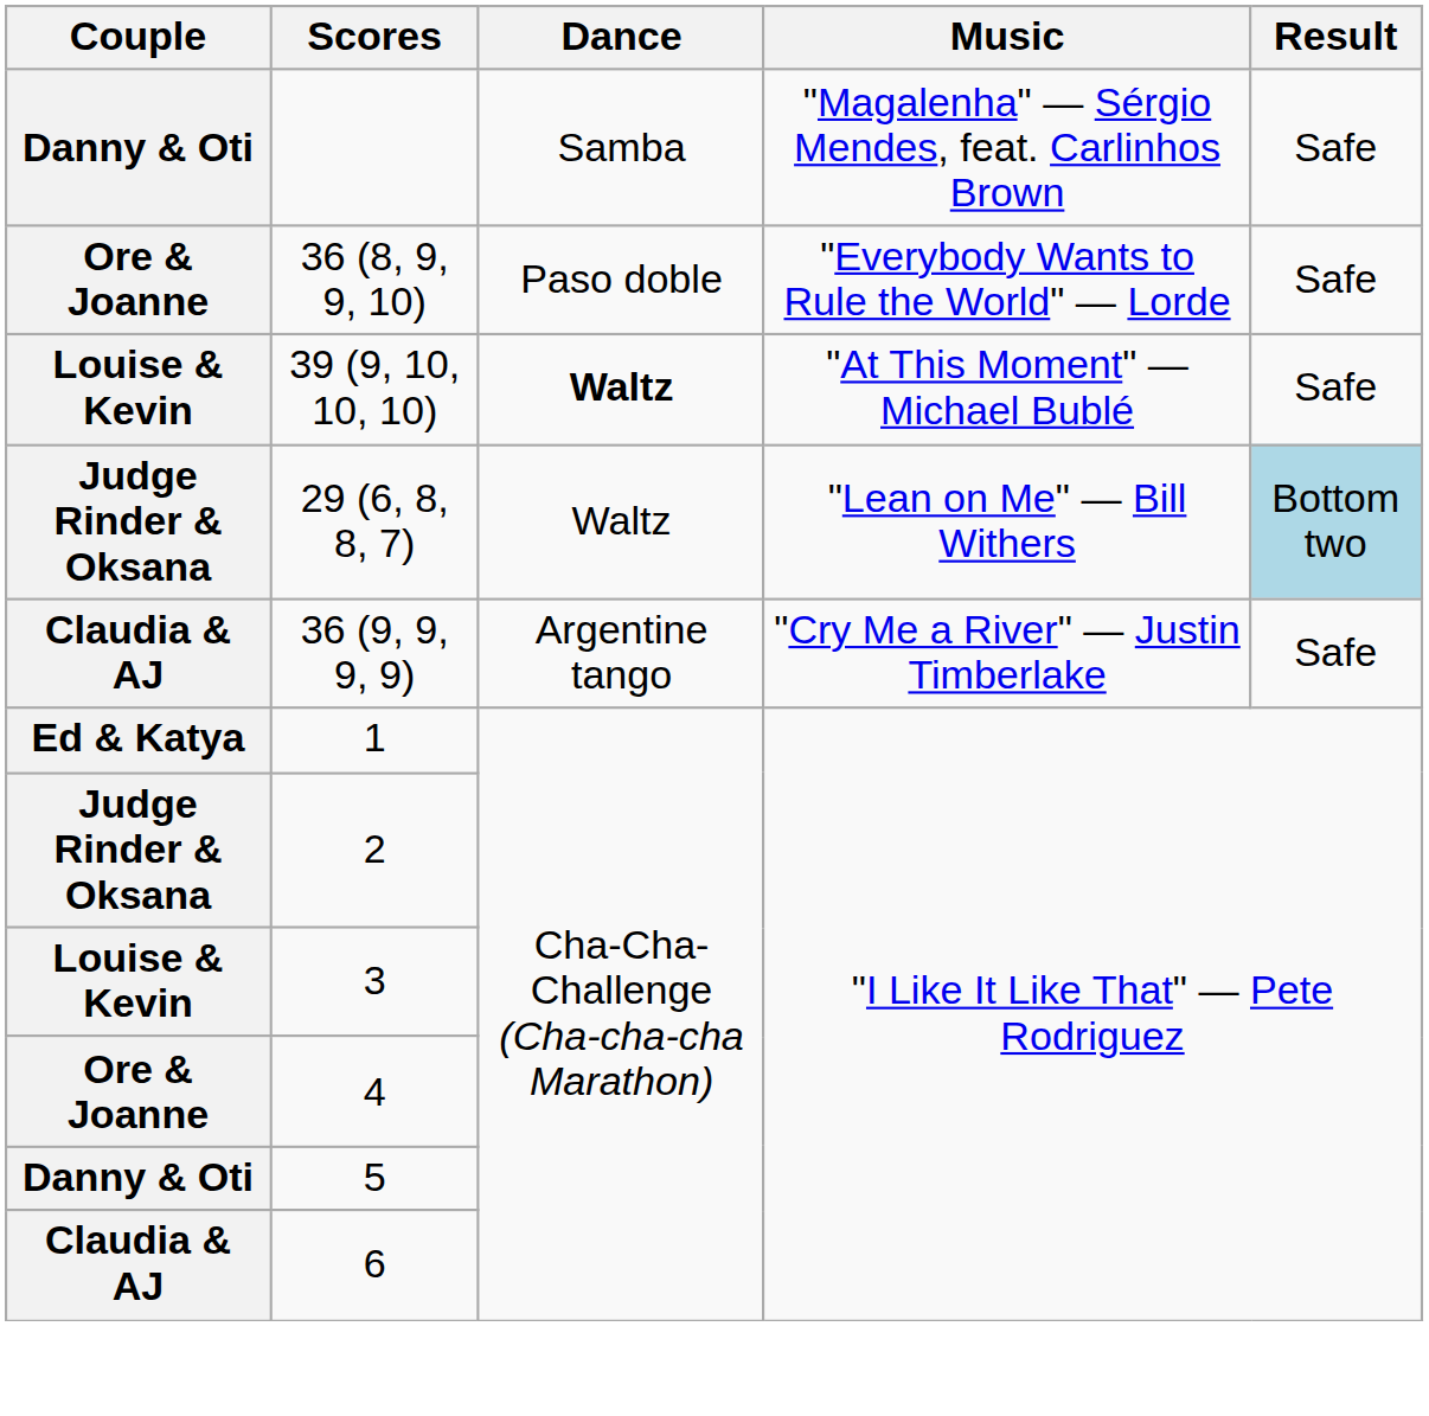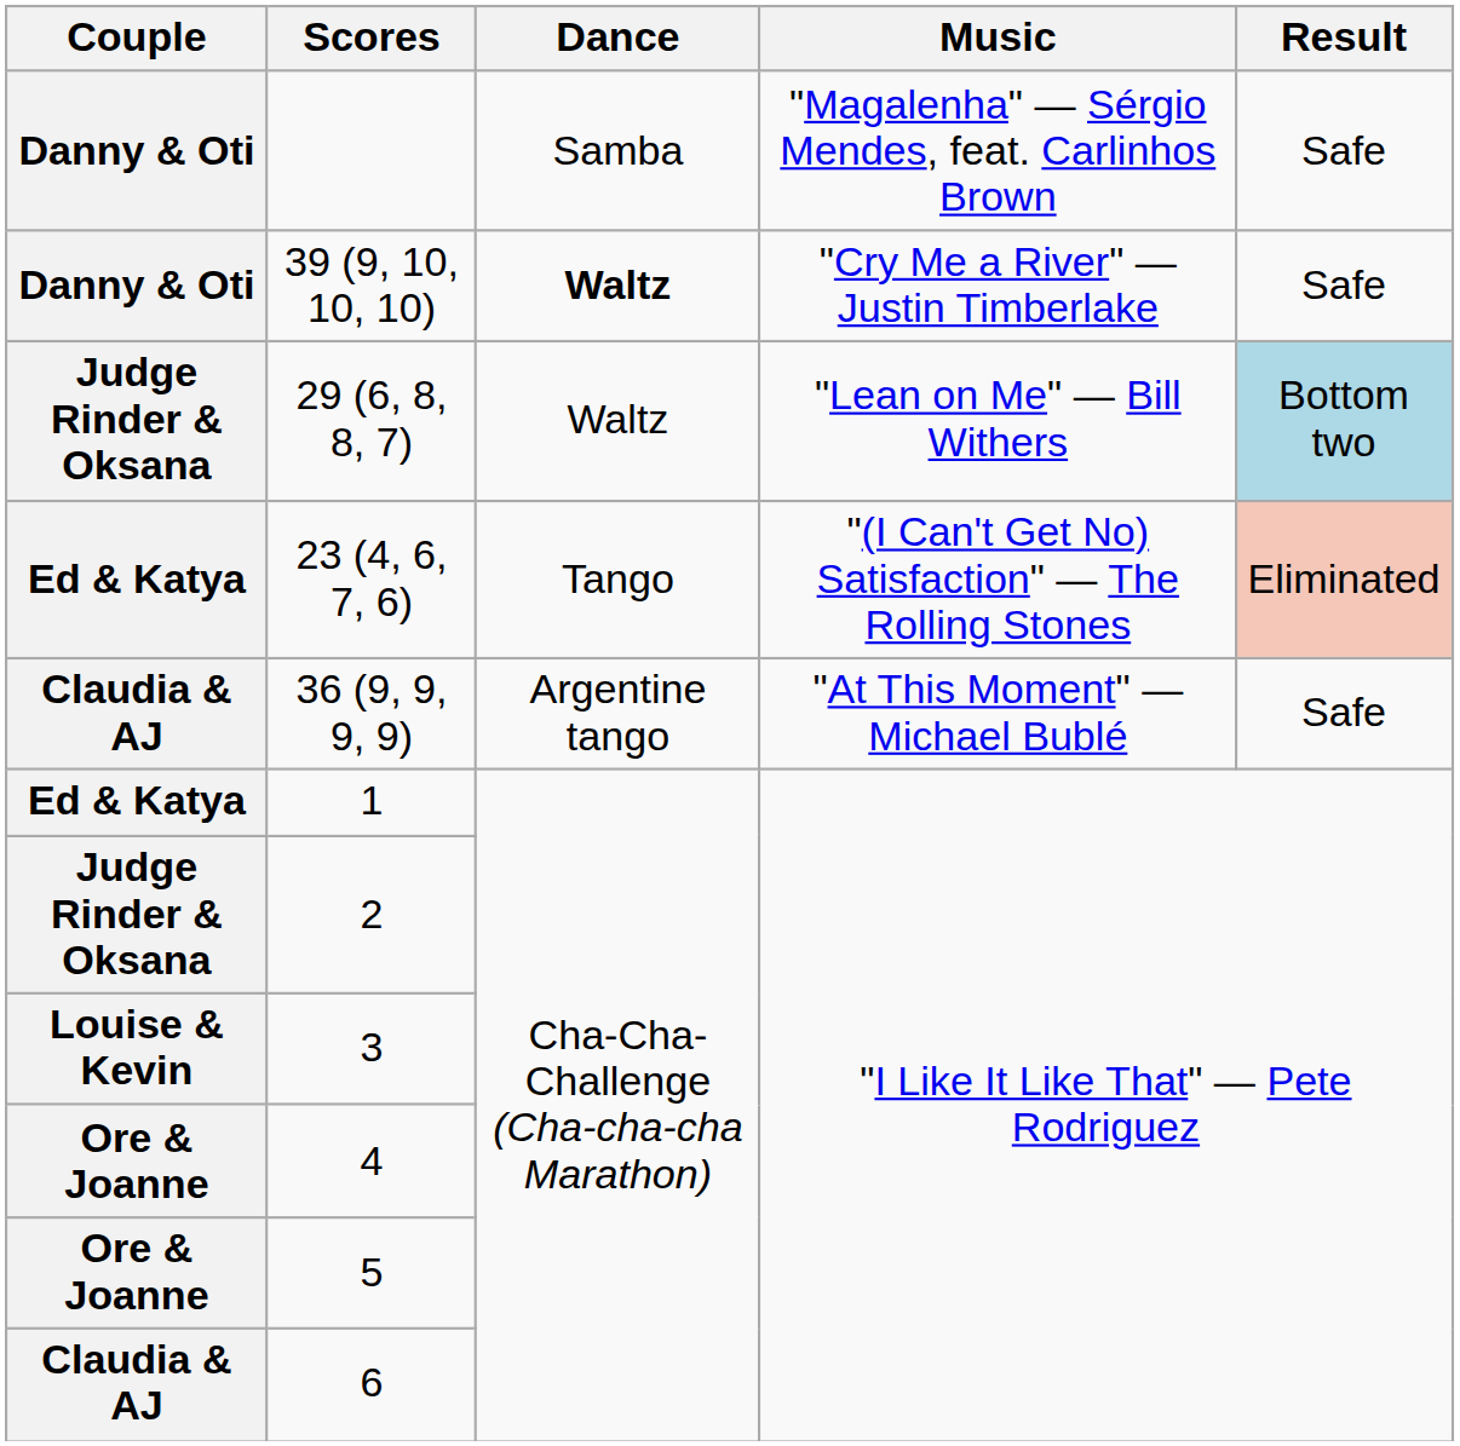 <table class="wikitable sortable" style="text-align:center; width:90%">
 <tr>
 <th scope="col">Couple</th>
 <th scope="col">Scores</th>
 <th scope="col" class="unsortable">Dance</th>
 <th scope="col" class="unsortable">Music</th>
 <th scope="col" class="unsortable">Result</th>
 </tr>
 <tr>
 <th scope="row">Danny & Oti</th>
 <td></td>
 <td>Samba</td>
 <td>"<a href='#'>Magalenha</a>" — <a href='#'>Sérgio Mendes</a>, feat. <a href='#'>Carlinhos Brown</a></td>
 <td>Safe</td>
 </tr>
 <tr>
-<th scope="row">Ore & Joanne</th>
-<td>36 (8, 9, 9, 10)</td>
-<td>Paso doble</td>
-<td>"<a href='#'>Everybody Wants to Rule the World</a>" — <a href='#'>Lorde</a></td>
-<td>Safe</td>
-</tr>
-<tr>
-<th scope="row">Louise & Kevin</th>
+<th scope="row">Danny & Oti</th>
 <td>39 (9, 10, 10, 10)</td>
 <td><strong>Waltz</strong></td>
-<td>"<a href='#'>At This Moment</a>" — <a href='#'>Michael Bublé</a></td>
+<td>"<a href='#'>Cry Me a River</a>" — <a href='#'>Justin Timberlake</a></td>
 <td>Safe</td>
 </tr>
 <tr>
 <th scope="row">Judge Rinder & Oksana</th>
 <td>29 (6, 8, 8, 7)</td>
 <td>Waltz</td>
 <td>"<a href='#'>Lean on Me</a>" — <a href='#'>Bill Withers</a></td>
 <td bgcolor="lightblue">Bottom two</td>
 </tr>
 <tr>
+<th scope="row">Ed & Katya</th>
+<td>23 (4, 6, 7, 6)</td>
+<td>Tango</td>
+<td>"<a href='#'>(I Can't Get No) Satisfaction</a>" — <a href='#'>The Rolling Stones</a></td>
+<td bgcolor="f4c7b8">Eliminated</td>
+</tr>
+<tr>
 <th scope="row">Claudia & AJ</th>
 <td>36 (9, 9, 9, 9)</td>
 <td>Argentine tango</td>
-<td>"<a href='#'>Cry Me a River</a>" — <a href='#'>Justin Timberlake</a></td>
+<td>"<a href='#'>At This Moment</a>" — <a href='#'>Michael Bublé</a></td>
 <td>Safe</td>
 </tr>
 <tr>
 <th scope="row">Ed & Katya</th>
 <td>1</td>
 <td rowspan="6">Cha-Cha-Challenge<br><em>(Cha-cha-cha Marathon)</em></td>
 <td colspan="2" rowspan="6">"<a href='#'>I Like It Like That</a>" — <a href='#'>Pete Rodriguez</a></td>
 </tr>
 <tr>
 <th scope="row">Judge Rinder & Oksana</th>
 <td>2</td>
 </tr>
 <tr>
 <th scope="row">Louise & Kevin</th>
 <td>3</td>
 </tr>
 <tr>
 <th scope="row">Ore & Joanne</th>
 <td>4</td>
 </tr>
 <tr>
-<th scope="row">Danny & Oti</th>
+<th scope="row">Ore & Joanne</th>
 <td>5</td>
 </tr>
 <tr>
 <th scope="row">Claudia & AJ</th>
 <td>6</td>
 </tr>
 </table>
